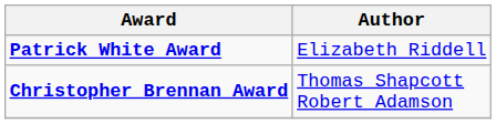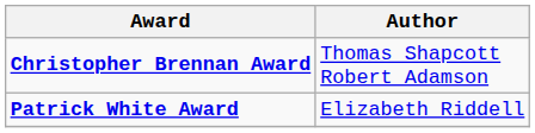 <table class="wikitable">
 <tr>
 <th>Award</th>
 <th>Author</th>
 </tr>
 <tr>
+<td><strong><a href='#'>Christopher Brennan Award</a></strong></td>
+<td><a href='#'>Thomas Shapcott</a><br><a href='#'>Robert Adamson</a></td>
+</tr>
+<tr>
 <td><strong><a href='#'>Patrick White Award</a></strong></td>
 <td><a href='#'>Elizabeth Riddell</a></td>
 </tr>
 <tr>
-<td><strong><a href='#'>Christopher Brennan Award</a></strong></td>
-<td><a href='#'>Thomas Shapcott</a><br><a href='#'>Robert Adamson</a></td>
-</tr>
-<tr>
 </tr>
 </table>
